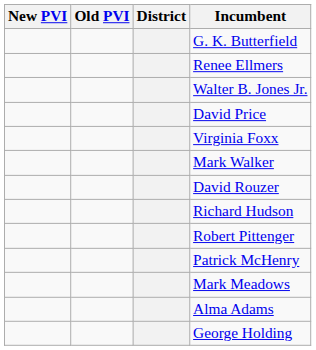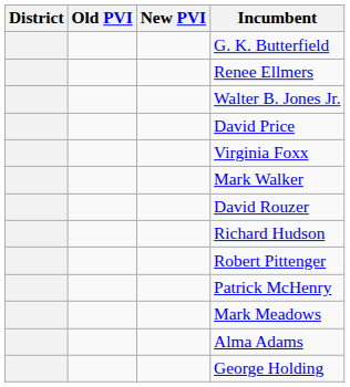 <table class="wikitable sortable">
 <tr>
+<th>District</th>
+<th>Old <a href='#'>PVI</a></th>
 <th>New <a href='#'>PVI</a></th>
-<th>Old <a href='#'>PVI</a></th>
-<th>District</th>
 <th>Incumbent</th>
 </tr>
 <tr>
+<th></th>
 <td></td>
 <td></td>
-<th></th>
 <td><a href='#'>G. K. Butterfield</a></td>
 </tr>
 <tr>
+<th></th>
 <td></td>
 <td></td>
-<th></th>
 <td><a href='#'>Renee Ellmers</a></td>
 </tr>
 <tr>
+<th></th>
 <td></td>
 <td></td>
-<th></th>
 <td><a href='#'>Walter B. Jones Jr.</a></td>
 </tr>
 <tr>
+<th></th>
 <td></td>
 <td></td>
-<th></th>
 <td><a href='#'>David Price</a></td>
 </tr>
 <tr>
+<th></th>
 <td></td>
 <td></td>
-<th></th>
 <td><a href='#'>Virginia Foxx</a></td>
 </tr>
 <tr>
+<th></th>
 <td></td>
 <td></td>
-<th></th>
 <td><a href='#'>Mark Walker</a></td>
 </tr>
 <tr>
+<th></th>
 <td></td>
 <td></td>
-<th></th>
 <td><a href='#'>David Rouzer</a></td>
 </tr>
 <tr>
+<th></th>
 <td></td>
 <td></td>
-<th></th>
 <td><a href='#'>Richard Hudson</a></td>
 </tr>
 <tr>
+<th></th>
 <td></td>
 <td></td>
-<th></th>
 <td><a href='#'>Robert Pittenger</a></td>
 </tr>
 <tr>
+<th></th>
 <td></td>
 <td></td>
-<th></th>
 <td><a href='#'>Patrick McHenry</a></td>
 </tr>
 <tr>
+<th></th>
 <td></td>
 <td></td>
-<th></th>
 <td><a href='#'>Mark Meadows</a></td>
 </tr>
 <tr>
+<th></th>
 <td></td>
 <td></td>
-<th></th>
 <td><a href='#'>Alma Adams</a></td>
 </tr>
 <tr>
+<th></th>
 <td></td>
 <td></td>
-<th></th>
 <td><a href='#'>George Holding</a></td>
 </tr>
 </table>
